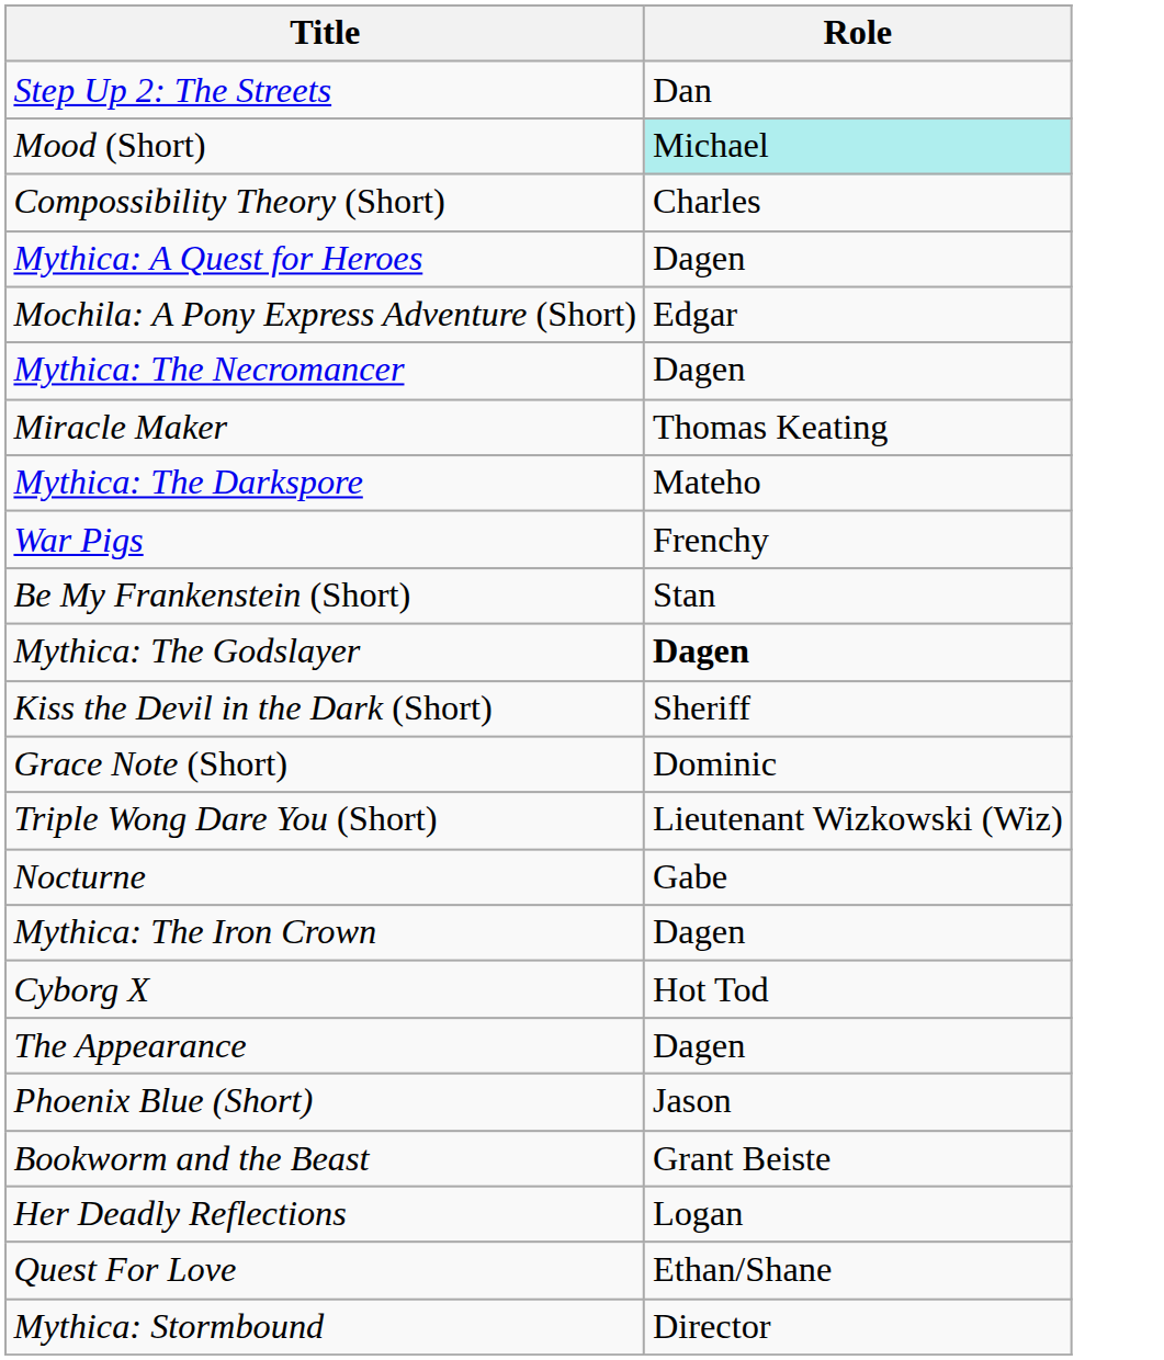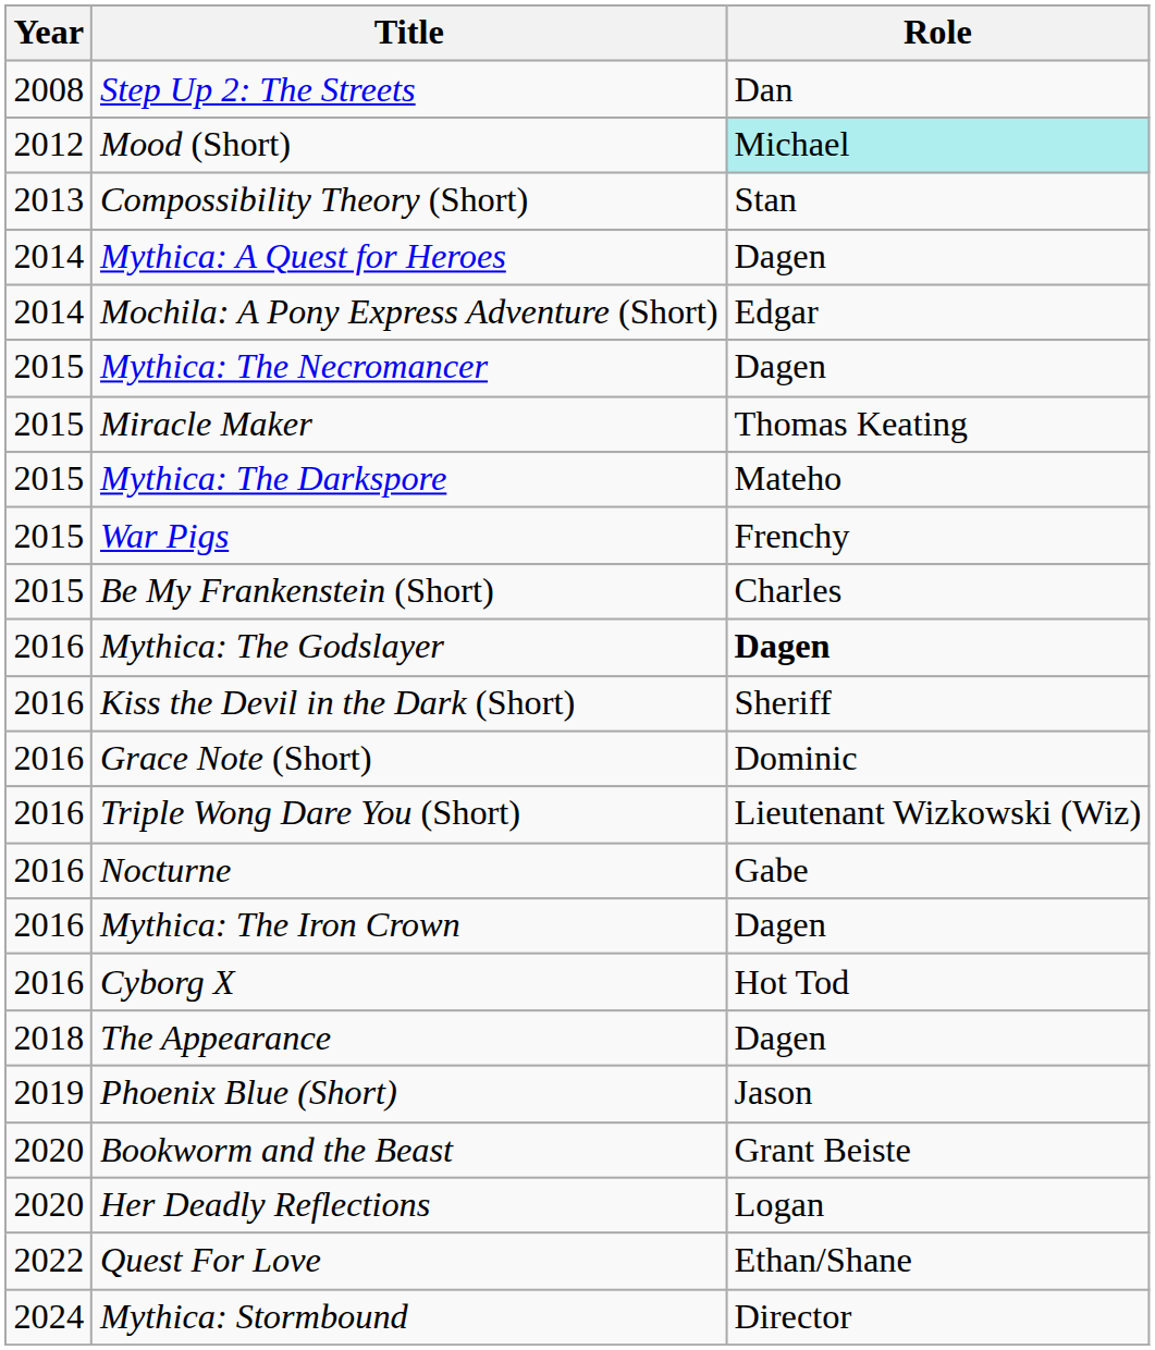 <table class=" wikitable sortable">
 <tr>
+<th>Year</th>
 <th>Title</th>
 <th>Role</th>
 </tr>
 <tr>
+<td>2008</td>
 <td><em> <a href='#'>Step Up 2: The Streets</a></em></td>
 <td>Dan</td>
 </tr>
 <tr>
+<td>2012</td>
 <td><em> Mood</em> (Short)</td>
 <td style="background: paleturquoise;">Michael</td>
 </tr>
 <tr>
+<td>2013</td>
 <td><em> Compossibility Theory</em>  (Short)</td>
-<td>Charles</td>
+<td>Stan</td>
 </tr>
 <tr>
+<td>2014</td>
 <td><em> <a href='#'>Mythica: A Quest for Heroes</a></em></td>
 <td>Dagen</td>
 </tr>
 <tr>
+<td>2014</td>
 <td><em> Mochila: A Pony Express Adventure </em>  (Short)</td>
 <td>Edgar</td>
 </tr>
 <tr>
+<td>2015</td>
 <td><em> <a href='#'>Mythica: The Necromancer</a> </em></td>
 <td>Dagen</td>
 </tr>
 <tr>
+<td>2015</td>
 <td><em> Miracle Maker </em></td>
 <td>Thomas Keating</td>
 </tr>
 <tr>
+<td>2015</td>
 <td><em> <a href='#'>Mythica: The Darkspore</a> </em></td>
 <td>Mateho</td>
 </tr>
 <tr>
+<td>2015</td>
 <td><em> <a href='#'>War Pigs</a> </em></td>
 <td>Frenchy</td>
 </tr>
 <tr>
+<td>2015</td>
 <td><em> Be My Frankenstein </em>  (Short)</td>
-<td>Stan</td>
+<td>Charles</td>
 </tr>
 <tr>
+<td>2016</td>
 <td><em> Mythica: The Godslayer</em></td>
 <td><strong>Dagen</strong></td>
 </tr>
 <tr>
+<td>2016</td>
 <td><em> Kiss the Devil in the Dark </em>  (Short)</td>
 <td>Sheriff</td>
 </tr>
 <tr>
+<td>2016</td>
 <td><em> Grace Note </em>  (Short)</td>
 <td>Dominic</td>
 </tr>
 <tr>
+<td>2016</td>
 <td><em> Triple Wong Dare You</em>  (Short)</td>
 <td>Lieutenant Wizkowski (Wiz)</td>
 </tr>
 <tr>
+<td>2016</td>
 <td><em> Nocturne </em></td>
 <td>Gabe</td>
 </tr>
 <tr>
+<td>2016</td>
 <td><em> Mythica: The Iron Crown</em></td>
 <td>Dagen</td>
 </tr>
 <tr>
+<td>2016</td>
 <td><em> Cyborg X </em></td>
 <td>Hot Tod</td>
 </tr>
 <tr>
+<td>2018</td>
 <td><em> The Appearance </em></td>
 <td>Dagen</td>
 </tr>
 <tr>
+<td>2019</td>
 <td><em> Phoenix Blue (Short) </em></td>
 <td>Jason</td>
 </tr>
 <tr>
+<td>2020</td>
 <td><em> Bookworm and the Beast </em></td>
 <td>Grant Beiste</td>
 </tr>
 <tr>
+<td>2020</td>
 <td><em> Her Deadly Reflections </em></td>
 <td>Logan</td>
 </tr>
 <tr>
+<td>2022</td>
 <td><em> Quest For Love </em></td>
 <td>Ethan/Shane</td>
 </tr>
 <tr>
+<td>2024</td>
 <td><em> Mythica: Stormbound </em></td>
 <td>Director</td>
 </tr>
 </table>
